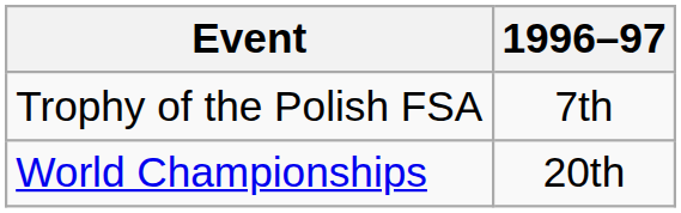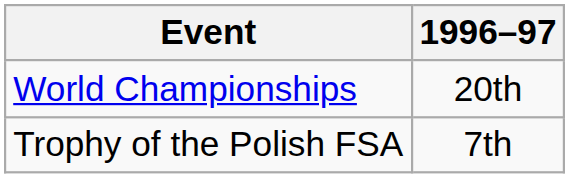 <table class="wikitable" style="text-align:center">
 <tr>
 <th>Event</th>
 <th>1996–97</th>
 </tr>
 <tr>
+<td align=left><a href='#'>World Championships</a></td>
+<td>20th</td>
+</tr>
+<tr>
 <td align=left>Trophy of the Polish FSA</td>
 <td>7th</td>
 </tr>
-<tr>
-<td align=left><a href='#'>World Championships</a></td>
-<td>20th</td>
-</tr>
 </table>
